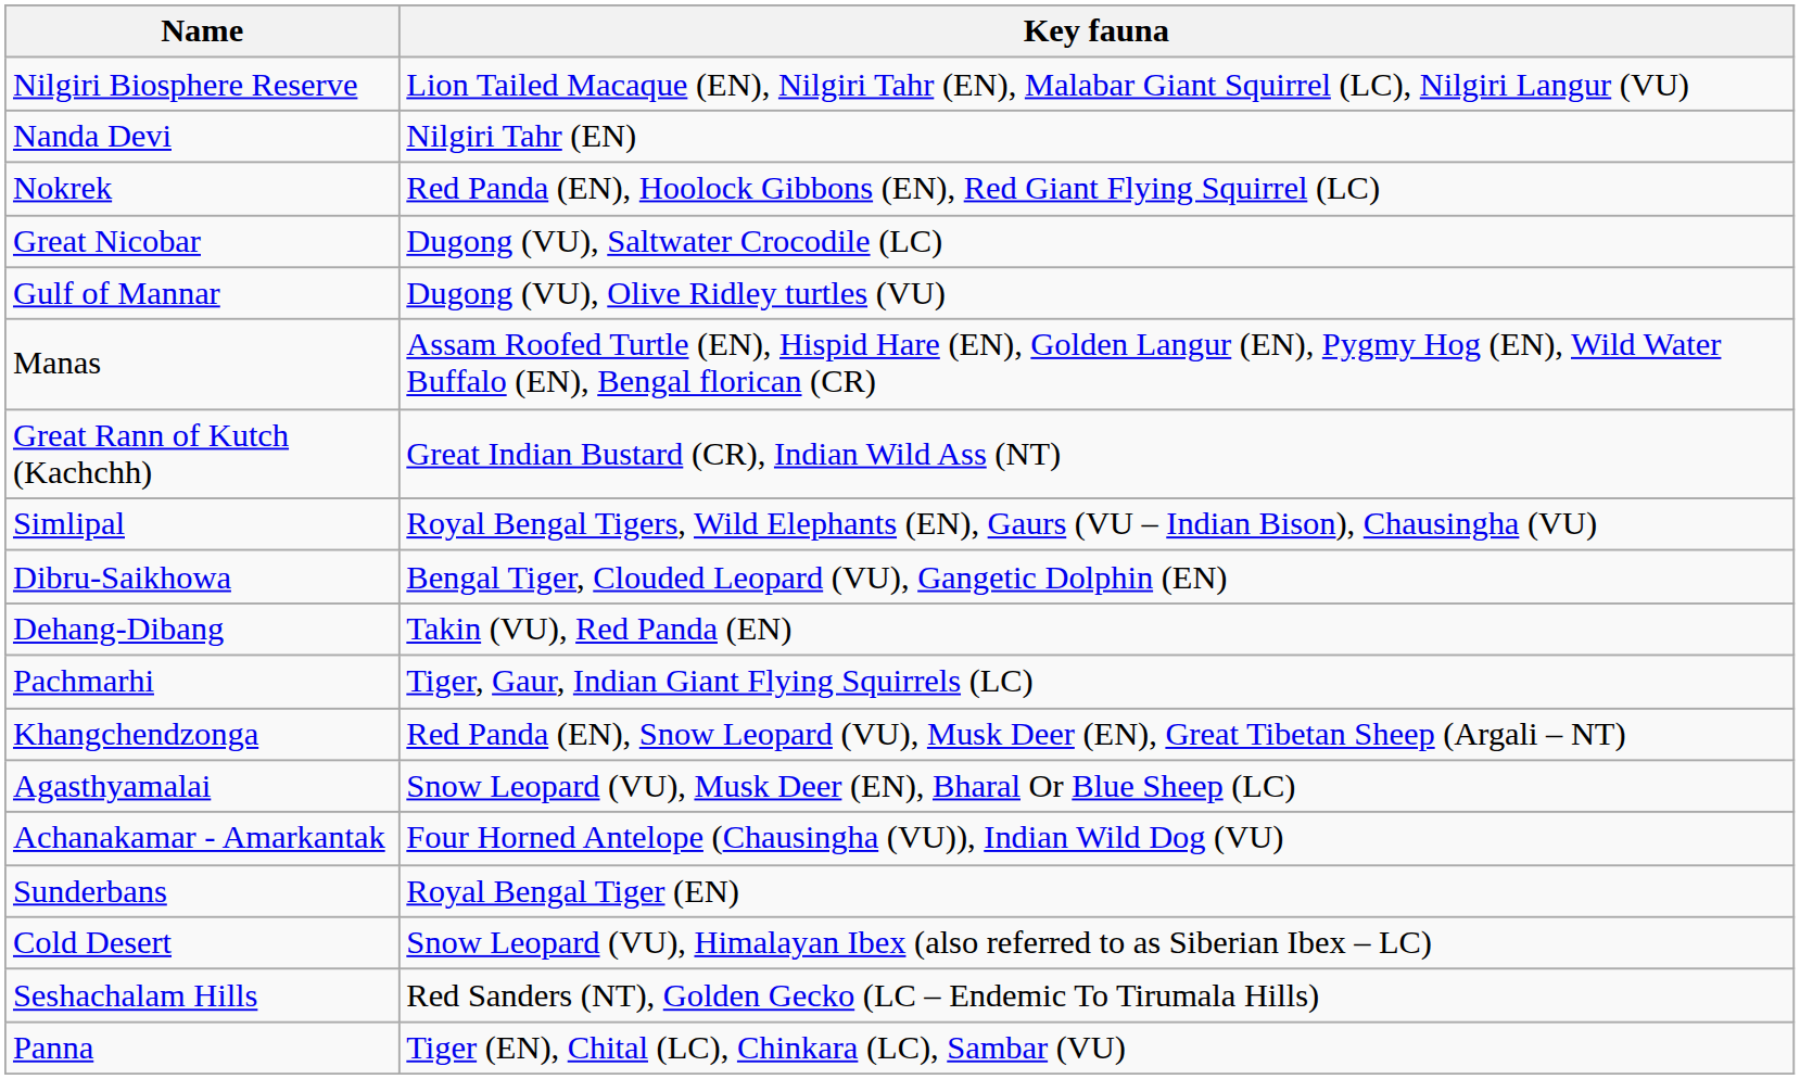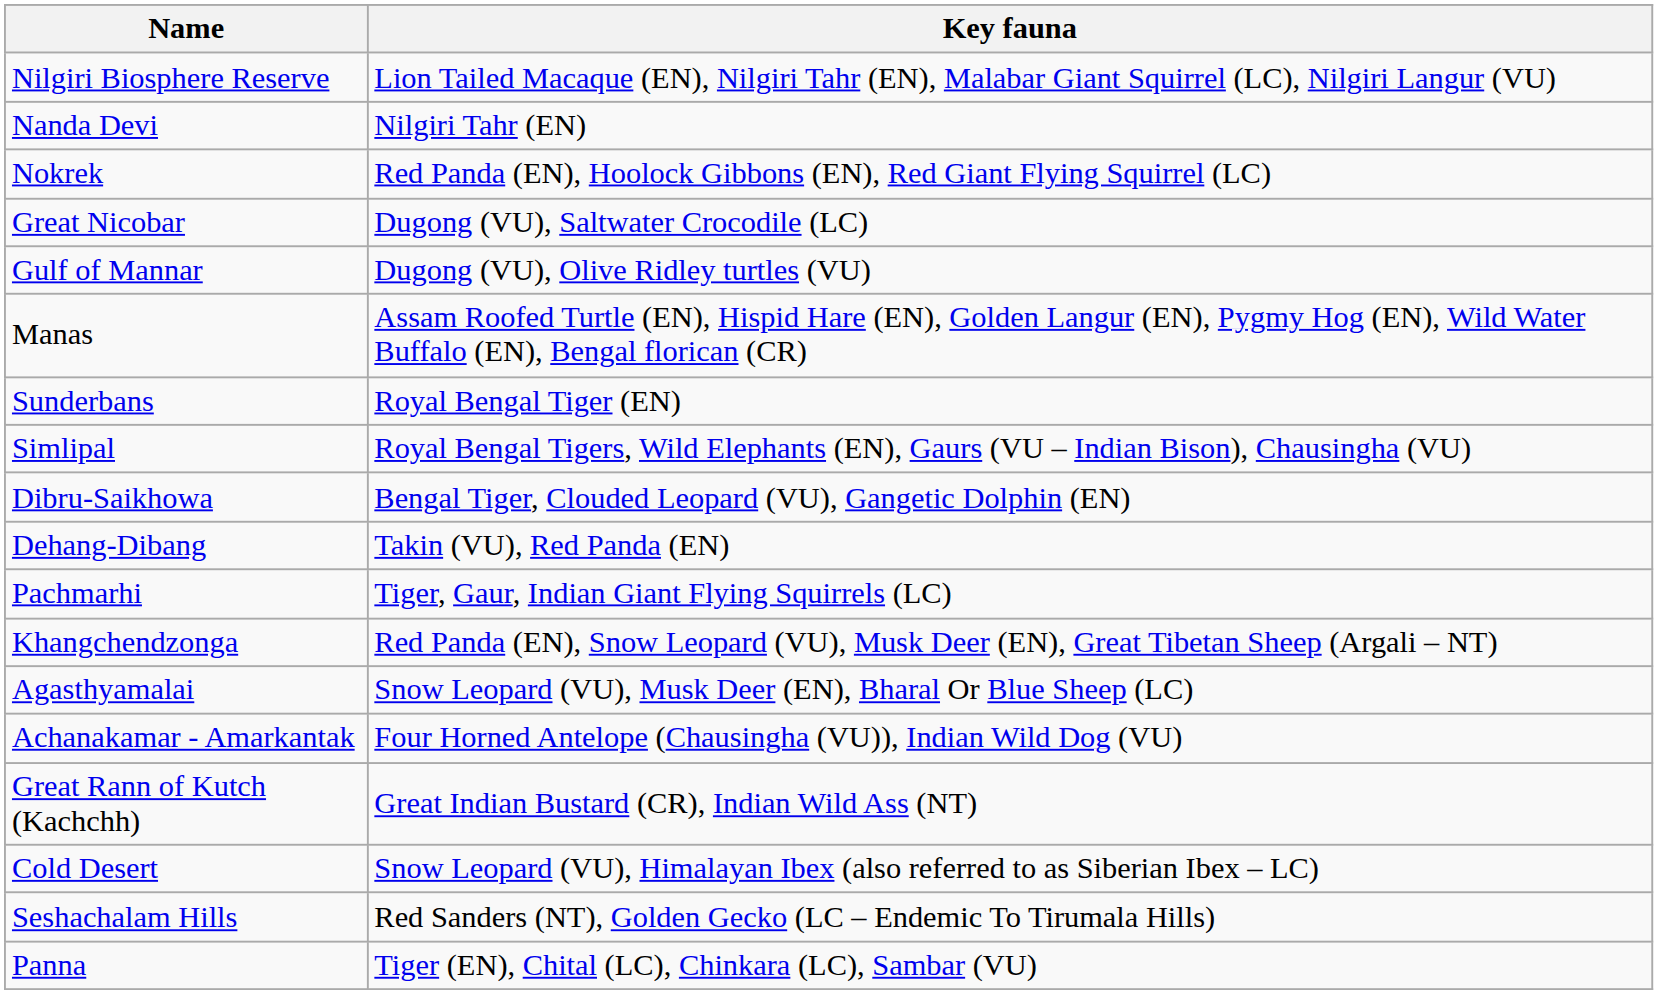 <table class="wikitable" style="vertical-align:bottom;">
 <tr style="font-weight:bold;">
 <th>Name</th>
 <th>Key fauna</th>
 </tr>
 <tr>
 <td><a href='#'>Nilgiri Biosphere Reserve</a></td>
 <td><a href='#'>Lion Tailed Macaque</a> (EN), <a href='#'>Nilgiri Tahr</a> (EN), <a href='#'>Malabar Giant Squirrel</a> (LC),   <a href='#'>Nilgiri Langur</a> (VU)</td>
 </tr>
 <tr>
 <td><a href='#'>Nanda Devi</a></td>
 <td><a href='#'>Nilgiri Tahr</a> (EN)</td>
 </tr>
 <tr>
 <td><a href='#'>Nokrek</a></td>
 <td><a href='#'>Red Panda</a> (EN), <a href='#'>Hoolock Gibbons</a> (EN), <a href='#'>Red Giant Flying Squirrel</a> (LC)</td>
 </tr>
 <tr>
 <td><a href='#'>Great Nicobar</a></td>
 <td><a href='#'>Dugong</a> (VU), <a href='#'>Saltwater Crocodile</a> (LC)</td>
 </tr>
 <tr>
 <td><a href='#'>Gulf of Mannar</a></td>
 <td><a href='#'>Dugong</a> (VU), <a href='#'>Olive Ridley turtles</a> (VU)</td>
 </tr>
 <tr>
 <td>Manas</td>
 <td><a href='#'>Assam Roofed Turtle</a> (EN), <a href='#'>Hispid Hare</a> (EN), <a href='#'>Golden Langur</a> (EN), <a href='#'>Pygmy Hog</a> (EN), <a href='#'>Wild Water Buffalo</a> (EN), <a href='#'>Bengal florican</a> (CR)</td>
 </tr>
 <tr>
-<td><a href='#'>Great Rann of Kutch</a> (Kachchh)</td>
-<td><a href='#'>Great Indian Bustard</a> (CR), <a href='#'>Indian Wild Ass</a> (NT)</td>
+<td><a href='#'>Sunderbans</a></td>
+<td><a href='#'>Royal Bengal Tiger</a> (EN)</td>
 </tr>
 <tr>
 <td><a href='#'>Simlipal</a></td>
 <td><a href='#'>Royal Bengal Tigers</a>, <a href='#'>Wild Elephants</a> (EN), <a href='#'>Gaurs</a> (VU – <a href='#'>Indian Bison</a>),   <a href='#'>Chausingha</a> (VU)</td>
 </tr>
 <tr>
 <td><a href='#'>Dibru-Saikhowa</a></td>
 <td><a href='#'>Bengal Tiger</a>, <a href='#'>Clouded Leopard</a> (VU), <a href='#'>Gangetic Dolphin</a> (EN)</td>
 </tr>
 <tr>
 <td><a href='#'>Dehang-Dibang</a></td>
 <td><a href='#'>Takin</a> (VU), <a href='#'>Red Panda</a> (EN)</td>
 </tr>
 <tr>
 <td><a href='#'>Pachmarhi</a></td>
 <td><a href='#'>Tiger</a>, <a href='#'>Gaur</a>, <a href='#'>Indian Giant Flying Squirrels</a> (LC)</td>
 </tr>
 <tr>
 <td><a href='#'>Khangchendzonga</a></td>
 <td><a href='#'>Red Panda</a> (EN), <a href='#'>Snow Leopard</a> (VU), <a href='#'>Musk Deer</a> (EN), <a href='#'>Great Tibetan Sheep</a>   (Argali – NT)</td>
 </tr>
 <tr>
 <td><a href='#'>Agasthyamalai</a></td>
 <td><a href='#'>Snow Leopard</a> (VU), <a href='#'>Musk Deer</a> (EN), <a href='#'>Bharal</a> Or <a href='#'>Blue Sheep</a> (LC)</td>
 </tr>
 <tr>
 <td><a href='#'>Achanakamar - Amarkantak</a></td>
 <td><a href='#'>Four Horned Antelope</a> (<a href='#'>Chausingha</a> (VU)), <a href='#'>Indian Wild Dog</a> (VU)</td>
 </tr>
 <tr>
-<td><a href='#'>Sunderbans</a></td>
-<td><a href='#'>Royal Bengal Tiger</a> (EN)</td>
+<td><a href='#'>Great Rann of Kutch</a> (Kachchh)</td>
+<td><a href='#'>Great Indian Bustard</a> (CR), <a href='#'>Indian Wild Ass</a> (NT)</td>
 </tr>
 <tr>
 <td><a href='#'>Cold Desert</a></td>
 <td><a href='#'>Snow Leopard</a> (VU), <a href='#'>Himalayan Ibex</a> (also referred to as Siberian Ibex – LC)</td>
 </tr>
 <tr>
 <td><a href='#'>Seshachalam Hills</a></td>
 <td>Red Sanders (NT), <a href='#'>Golden Gecko</a> (LC – Endemic To Tirumala Hills)</td>
 </tr>
 <tr>
 <td><a href='#'>Panna</a></td>
 <td><a href='#'>Tiger</a> (EN), <a href='#'>Chital</a> (LC), <a href='#'>Chinkara</a> (LC), <a href='#'>Sambar</a> (VU)</td>
 </tr>
 </table>
